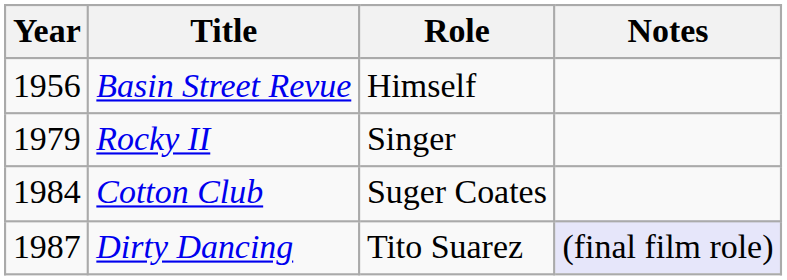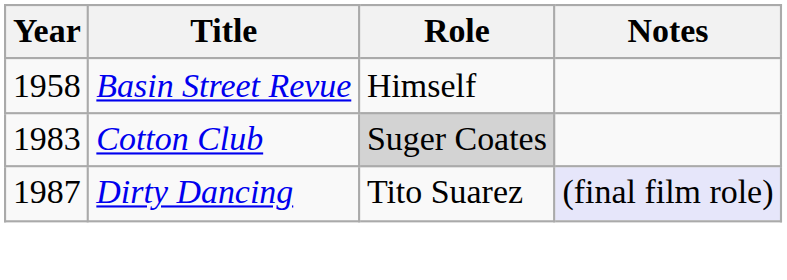 <table class="wikitable">
 <tr>
 <th>Year</th>
 <th>Title</th>
 <th>Role</th>
 <th>Notes</th>
 </tr>
 <tr>
-<td>1956</td>
+<td>1958</td>
 <td><em><a href='#'>Basin Street Revue</a></em></td>
 <td>Himself</td>
 <td></td>
 </tr>
 <tr>
-<td>1979</td>
-<td><em><a href='#'>Rocky II</a></em></td>
-<td>Singer</td>
-<td></td>
-</tr>
-<tr>
-<td>1984</td>
+<td>1983</td>
 <td><em><a href='#'>Cotton Club</a></em></td>
-<td>Suger Coates</td>
+<td style="background: lightgrey;">Suger Coates</td>
 <td></td>
 </tr>
 <tr>
 <td>1987</td>
 <td><em><a href='#'>Dirty Dancing</a></em></td>
 <td>Tito Suarez</td>
 <td style="background: lavender;">(final film role)</td>
 </tr>
 </table>
